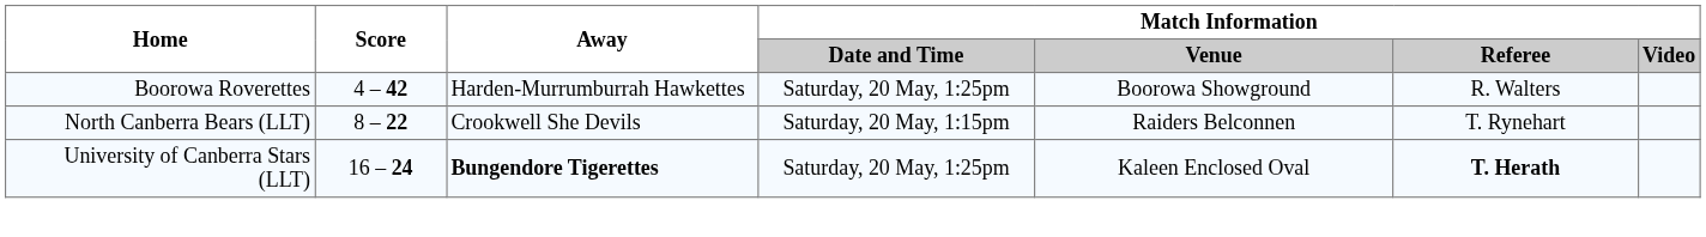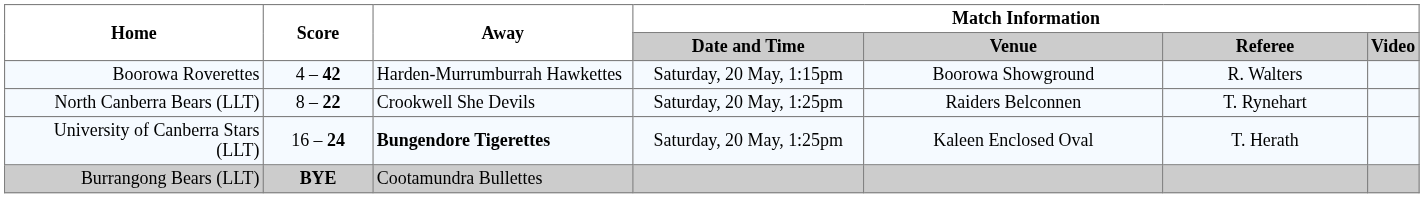 <table border="1" cellpadding="3" cellspacing="0" width="100%" style="border-collapse:collapse;  text-align:center;">
 <tr>
 <th rowspan="2" width="19%">Home</th>
 <th rowspan="2" width="8%">Score</th>
 <th rowspan="2" width="19%">Away</th>
 <th colspan="4">Match Information</th>
 </tr>
 <tr style="background:#CCCCCC">
 <th width="17%">Date and Time</th>
 <th width="22%">Venue</th>
 <th width="50%">Referee</th>
 <th>Video</th>
 </tr>
 <tr style="text-align:center; background:#f5faff;">
 <td align="right">Boorowa Roverettes </td>
 <td>4 – <strong>42</strong></td>
 <td align="left"> Harden-Murrumburrah Hawkettes</td>
-<td>Saturday, 20 May, 1:25pm</td>
+<td>Saturday, 20 May, 1:15pm</td>
 <td>Boorowa Showground</td>
 <td>R. Walters</td>
 <td></td>
 </tr>
 <tr style="text-align:center; background:#f5faff;">
 <td align="right">North Canberra Bears (LLT) </td>
 <td>8 – <strong>22</strong></td>
 <td align="left"> Crookwell She Devils</td>
-<td>Saturday, 20 May, 1:15pm</td>
+<td>Saturday, 20 May, 1:25pm</td>
 <td>Raiders Belconnen</td>
 <td>T. Rynehart</td>
 <td></td>
 </tr>
 <tr style="text-align:center; background:#f5faff;">
 <td align="right">University of Canberra Stars (LLT)  </td>
 <td>16 – <strong>24</strong></td>
 <td align="left"><strong> Bungendore Tigerettes</strong></td>
 <td>Saturday, 20 May, 1:25pm</td>
 <td>Kaleen Enclosed Oval</td>
-<td><strong>T. Herath</strong></td>
+<td>T. Herath</td>
+<td></td>
+</tr>
+<tr style="text-align:center; background:#CCCCCC;">
+<td align="right">Burrangong Bears (LLT) </td>
+<td><strong>BYE</strong></td>
+<td align="left"> Cootamundra Bullettes</td>
+<td></td>
+<td></td>
+<td></td>
 <td></td>
 </tr>
 </table>
